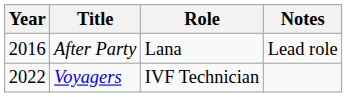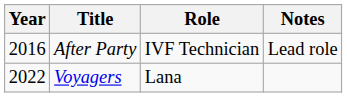 <table class="wikitable sortable">
 <tr>
 <th>Year</th>
 <th>Title</th>
 <th>Role</th>
 <th class="unsortable">Notes</th>
 </tr>
 <tr>
 <td>2016</td>
 <td><em>After Party</em></td>
-<td>Lana</td>
+<td>IVF Technician</td>
 <td>Lead role</td>
 </tr>
 <tr>
 <td>2022</td>
 <td><em><a href='#'>Voyagers</a></em></td>
-<td>IVF Technician</td>
+<td>Lana</td>
 <td></td>
 </tr>
 </table>
